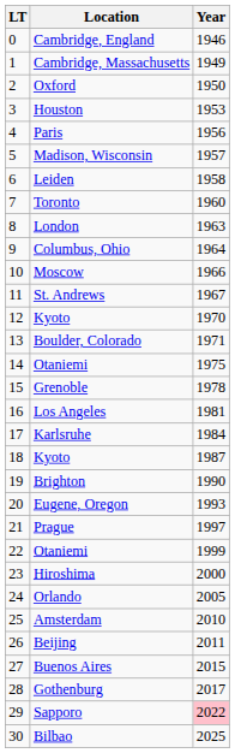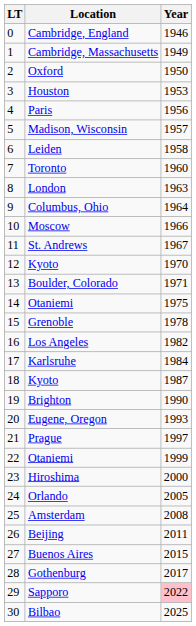 <table class="wikitable">
 <tr>
 <th>LT</th>
 <th>Location</th>
 <th>Year</th>
 </tr>
 <tr>
 <td>0</td>
 <td><a href='#'>Cambridge, England</a></td>
 <td>1946</td>
 </tr>
 <tr>
 <td>1</td>
 <td><a href='#'>Cambridge, Massachusetts</a></td>
 <td>1949</td>
 </tr>
 <tr>
 <td>2</td>
 <td><a href='#'>Oxford</a></td>
 <td>1950</td>
 </tr>
 <tr>
 <td>3</td>
 <td><a href='#'>Houston</a></td>
 <td>1953</td>
 </tr>
 <tr>
 <td>4</td>
 <td><a href='#'>Paris</a></td>
 <td>1956</td>
 </tr>
 <tr>
 <td>5</td>
 <td><a href='#'>Madison, Wisconsin</a></td>
 <td>1957</td>
 </tr>
 <tr>
 <td>6</td>
 <td><a href='#'>Leiden</a></td>
 <td>1958</td>
 </tr>
 <tr>
 <td>7</td>
 <td><a href='#'>Toronto</a></td>
 <td>1960</td>
 </tr>
 <tr>
 <td>8</td>
 <td><a href='#'>London</a></td>
 <td>1963</td>
 </tr>
 <tr>
 <td>9</td>
 <td><a href='#'>Columbus, Ohio</a></td>
 <td>1964</td>
 </tr>
 <tr>
 <td>10</td>
 <td><a href='#'>Moscow</a></td>
 <td>1966</td>
 </tr>
 <tr>
 <td>11</td>
 <td><a href='#'>St. Andrews</a></td>
 <td>1967</td>
 </tr>
 <tr>
 <td>12</td>
 <td><a href='#'>Kyoto</a></td>
 <td>1970</td>
 </tr>
 <tr>
 <td>13</td>
 <td><a href='#'>Boulder, Colorado</a></td>
 <td>1971</td>
 </tr>
 <tr>
 <td>14</td>
 <td><a href='#'>Otaniemi</a></td>
 <td>1975</td>
 </tr>
 <tr>
 <td>15</td>
 <td><a href='#'>Grenoble</a></td>
 <td>1978</td>
 </tr>
 <tr>
 <td>16</td>
 <td><a href='#'>Los Angeles</a></td>
-<td>1981</td>
+<td>1982</td>
 </tr>
 <tr>
 <td>17</td>
 <td><a href='#'>Karlsruhe</a></td>
 <td>1984</td>
 </tr>
 <tr>
 <td>18</td>
 <td><a href='#'>Kyoto</a></td>
 <td>1987</td>
 </tr>
 <tr>
 <td>19</td>
 <td><a href='#'>Brighton</a></td>
 <td>1990</td>
 </tr>
 <tr>
 <td>20</td>
 <td><a href='#'>Eugene, Oregon</a></td>
 <td>1993</td>
 </tr>
 <tr>
 <td>21</td>
 <td><a href='#'>Prague</a></td>
 <td>1997</td>
 </tr>
 <tr>
 <td>22</td>
 <td><a href='#'>Otaniemi</a></td>
 <td>1999</td>
 </tr>
 <tr>
 <td>23</td>
 <td><a href='#'>Hiroshima</a></td>
 <td>2000</td>
 </tr>
 <tr>
 <td>24</td>
 <td><a href='#'>Orlando</a></td>
 <td>2005</td>
 </tr>
 <tr>
 <td>25</td>
 <td><a href='#'>Amsterdam</a></td>
-<td>2010</td>
+<td>2008</td>
 </tr>
 <tr>
 <td>26</td>
 <td><a href='#'>Beijing</a></td>
 <td>2011</td>
 </tr>
 <tr>
 <td>27</td>
 <td><a href='#'>Buenos Aires</a></td>
 <td>2015</td>
 </tr>
 <tr>
 <td>28</td>
 <td><a href='#'>Gothenburg</a></td>
 <td>2017</td>
 </tr>
 <tr>
 <td>29</td>
 <td><a href='#'>Sapporo</a></td>
 <td style="background: pink;">2022</td>
 </tr>
 <tr>
 <td>30</td>
 <td><a href='#'>Bilbao</a></td>
 <td>2025</td>
 </tr>
 </table>
